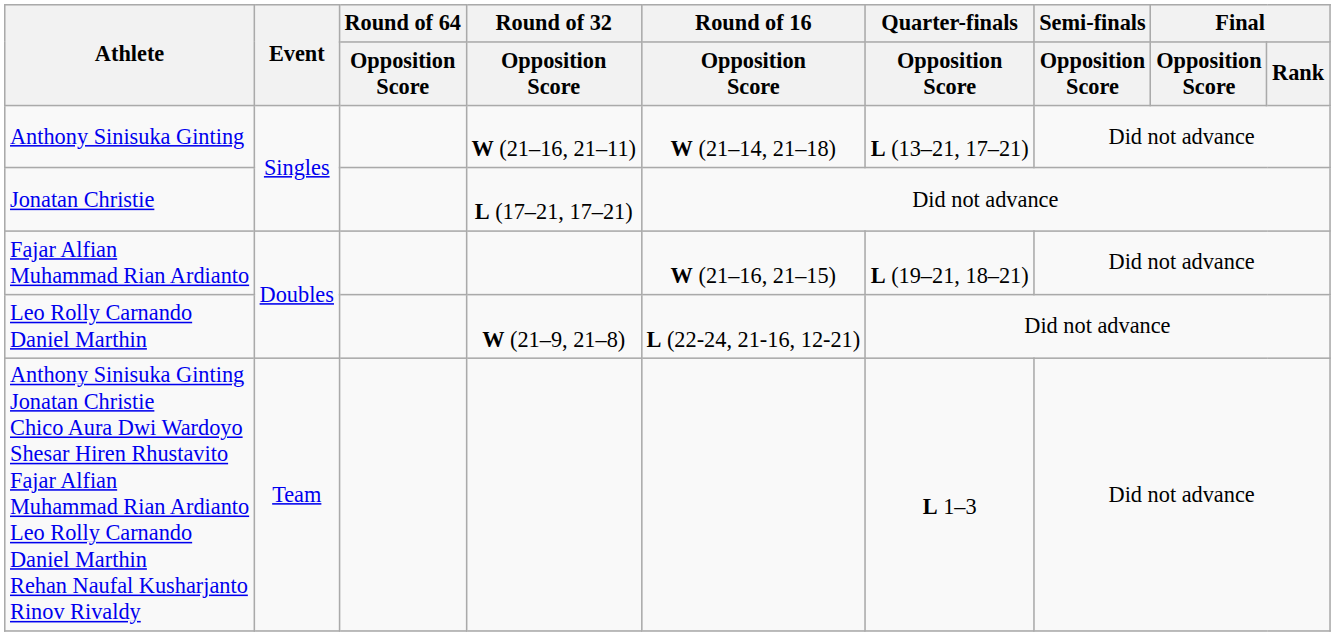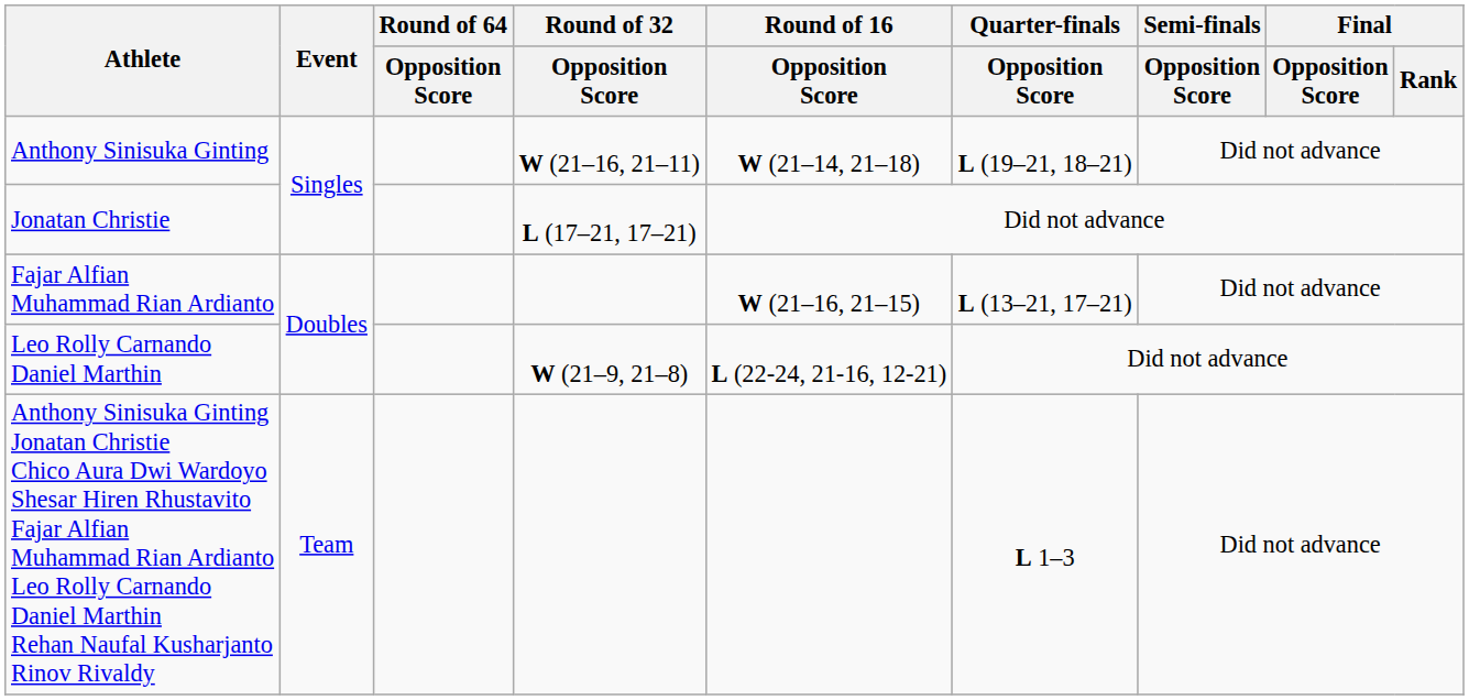 <table class=wikitable style="text-align:center; font-size:90%">
 <tr>
 <th rowspan="2">Athlete</th>
 <th rowspan="2">Event</th>
 <th>Round of 64</th>
 <th>Round of 32</th>
 <th>Round of 16</th>
 <th>Quarter-finals</th>
 <th>Semi-finals</th>
 <th colspan="2">Final</th>
 </tr>
 <tr>
 <th>Opposition<br>Score</th>
 <th>Opposition<br>Score</th>
 <th>Opposition<br>Score</th>
 <th>Opposition<br>Score</th>
 <th>Opposition<br>Score</th>
 <th>Opposition<br>Score</th>
 <th>Rank</th>
 </tr>
 <tr>
 <td align="left"><a href='#'>Anthony Sinisuka Ginting</a></td>
 <td rowspan="2"><a href='#'>Singles</a></td>
 <td></td>
 <td><br><strong>W</strong> (21–16, 21–11)</td>
 <td><br><strong>W</strong> (21–14, 21–18)</td>
-<td><br><strong>L</strong> (13–21, 17–21)</td>
+<td><br><strong>L</strong> (19–21, 18–21)</td>
 <td colspan="3">Did not advance</td>
 </tr>
 <tr>
 <td align="left"><a href='#'>Jonatan Christie</a></td>
 <td></td>
 <td><br><strong>L</strong> (17–21, 17–21)</td>
 <td colspan="5">Did not advance</td>
 </tr>
 <tr>
 <td align="left"><a href='#'>Fajar Alfian</a><br><a href='#'>Muhammad Rian Ardianto</a></td>
 <td rowspan="2"><a href='#'>Doubles</a></td>
 <td></td>
 <td></td>
 <td><br><strong>W</strong> (21–16, 21–15)</td>
-<td><br><strong>L</strong> (19–21, 18–21)</td>
+<td><br><strong>L</strong> (13–21, 17–21)</td>
 <td colspan="3">Did not advance</td>
 </tr>
 <tr>
 <td align="left"><a href='#'>Leo Rolly Carnando</a><br><a href='#'>Daniel Marthin</a></td>
 <td></td>
 <td><br><strong>W</strong> (21–9, 21–8)</td>
 <td><br><strong>L</strong> (22-24, 21-16, 12-21)</td>
 <td colspan="4">Did not advance</td>
 </tr>
 <tr>
 <td align="left"><a href='#'>Anthony Sinisuka Ginting</a><br><a href='#'>Jonatan Christie</a><br><a href='#'>Chico Aura Dwi Wardoyo</a><br><a href='#'>Shesar Hiren Rhustavito</a><br><a href='#'>Fajar Alfian</a><br><a href='#'>Muhammad Rian Ardianto</a><br><a href='#'>Leo Rolly Carnando</a><br><a href='#'>Daniel Marthin</a><br><a href='#'>Rehan Naufal Kusharjanto</a><br><a href='#'>Rinov Rivaldy</a></td>
 <td><a href='#'>Team</a></td>
 <td></td>
 <td></td>
 <td></td>
 <td><br><strong>L</strong> 1–3</td>
 <td colspan="3">Did not advance</td>
 </tr>
 </table>
